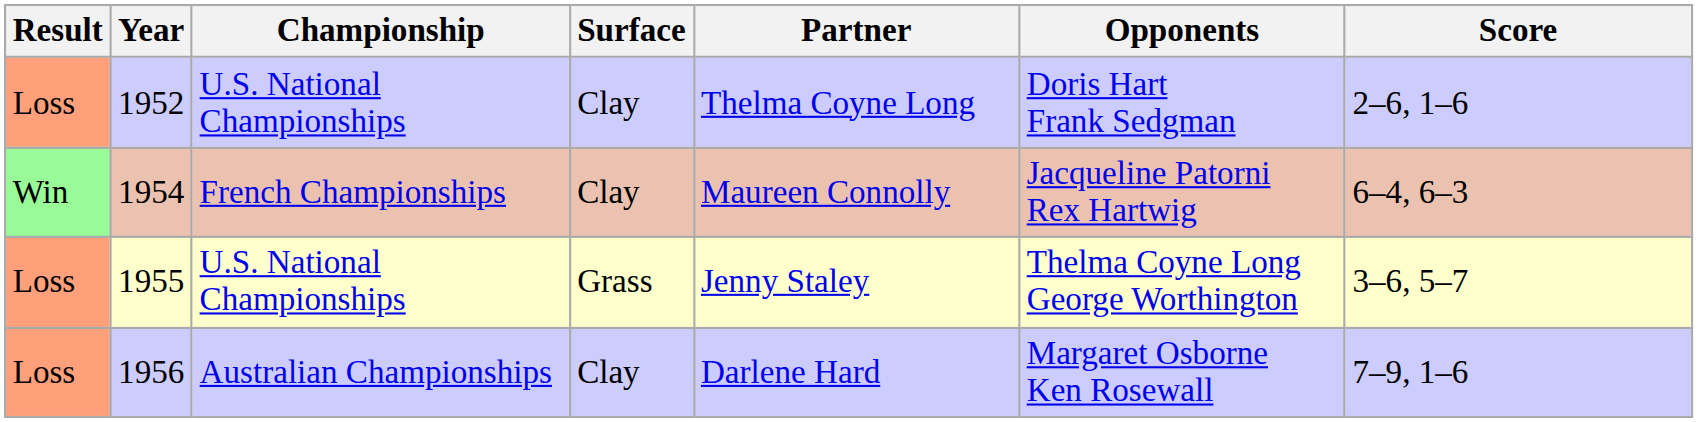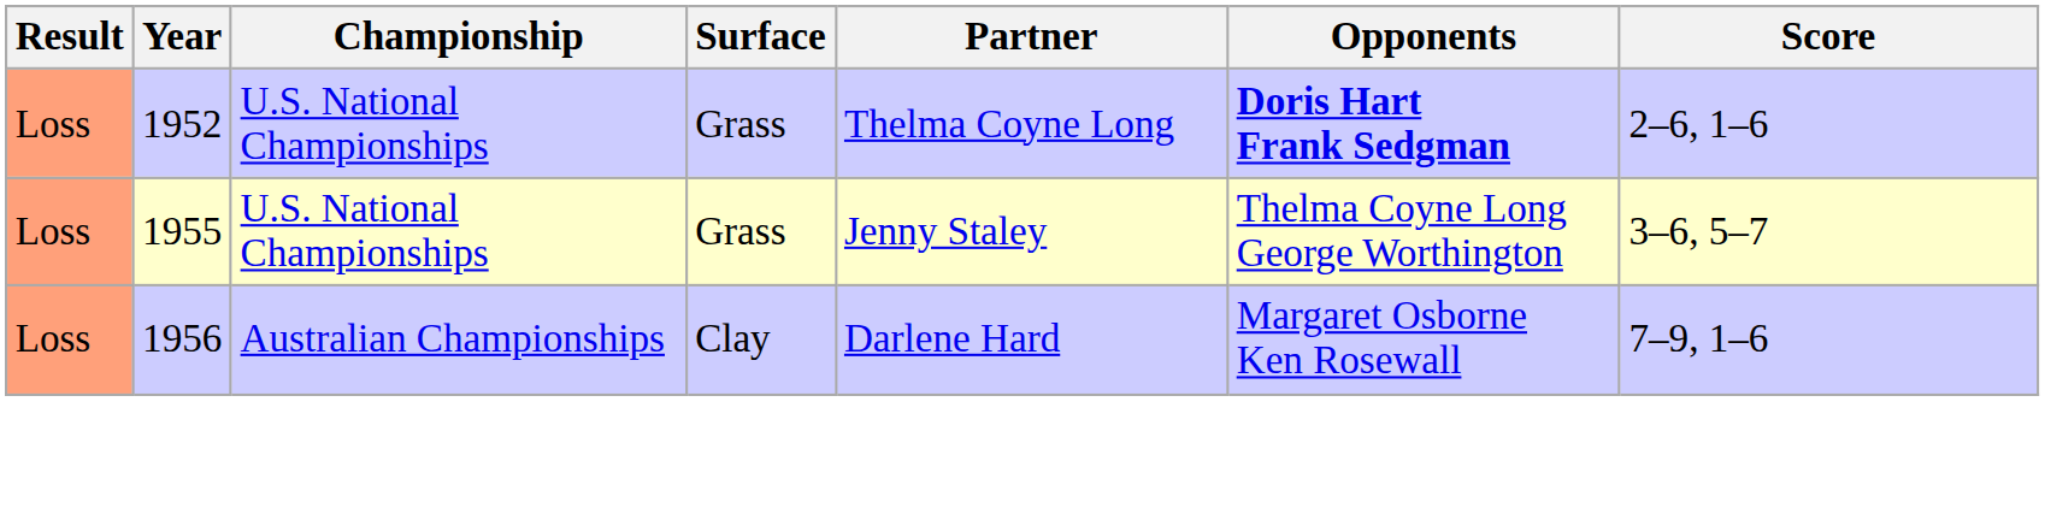 <table class="sortable wikitable">
 <tr>
 <th style="width:40px">Result</th>
 <th style="width:30px">Year</th>
 <th style="width:175px">Championship</th>
 <th style="width:50px">Surface</th>
 <th style="width:150px">Partner</th>
 <th style="width:150px">Opponents</th>
 <th style="width:160px" class="unsortable">Score</th>
 </tr>
 <tr style="background:#ccf;">
 <td style="background:#ffa07a;">Loss</td>
 <td>1952</td>
 <td><a href='#'>U.S. National Championships</a></td>
-<td>Clay</td>
+<td>Grass</td>
 <td> <a href='#'>Thelma Coyne Long</a></td>
-<td> <a href='#'>Doris Hart</a><br> <a href='#'>Frank Sedgman</a></td>
+<td><strong> <a href='#'>Doris Hart</a><br> <a href='#'>Frank Sedgman</a></strong></td>
 <td>2–6, 1–6</td>
-</tr>
-<tr style="background:#ebc2af;">
-<td style="background:#98fb98;">Win</td>
-<td>1954</td>
-<td><a href='#'>French Championships</a></td>
-<td>Clay</td>
-<td> <a href='#'>Maureen Connolly</a></td>
-<td> <a href='#'>Jacqueline Patorni</a><br> <a href='#'>Rex Hartwig</a></td>
-<td>6–4, 6–3</td>
 </tr>
 <tr style="background:#ffc;">
 <td style="background:#ffa07a;">Loss</td>
 <td>1955</td>
 <td><a href='#'>U.S. National Championships</a></td>
 <td>Grass</td>
 <td> <a href='#'>Jenny Staley</a></td>
 <td> <a href='#'>Thelma Coyne Long</a><br> <a href='#'>George Worthington</a></td>
 <td>3–6, 5–7</td>
 </tr>
 <tr style="background:#ccf;">
 <td style="background:#ffa07a;">Loss</td>
 <td>1956</td>
 <td><a href='#'>Australian Championships</a></td>
 <td>Clay</td>
 <td> <a href='#'>Darlene Hard</a></td>
 <td> <a href='#'>Margaret Osborne</a><br> <a href='#'>Ken Rosewall</a></td>
 <td>7–9, 1–6</td>
 </tr>
 </table>
